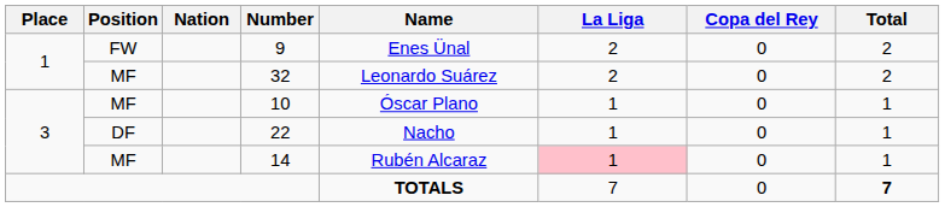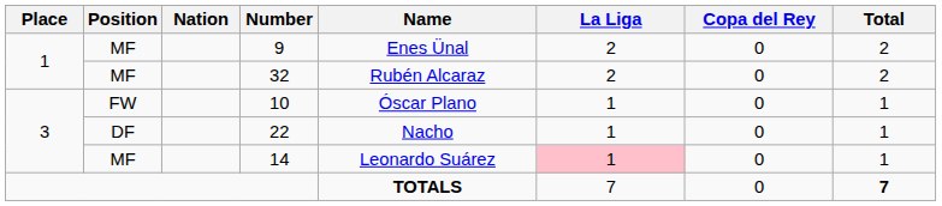 <table class="wikitable" style="font-size: 95%; text-align: center;">
 <tr>
 <th width=60>Place</th>
 <th width=60>Position</th>
 <th width=60>Nation</th>
 <th width=60>Number</th>
 <th width=180>Name</th>
 <th width=120><a href='#'>La Liga</a></th>
 <th width=120><a href='#'>Copa del Rey</a></th>
 <th width=80>Total</th>
 </tr>
 <tr>
 <td rowspan="2">1</td>
-<td>FW</td>
+<td>MF</td>
 <td></td>
 <td>9</td>
 <td><a href='#'>Enes Ünal</a></td>
 <td>2</td>
 <td>0</td>
 <td>2</td>
 </tr>
 <tr>
 <td>MF</td>
 <td></td>
 <td>32</td>
-<td><a href='#'>Leonardo Suárez</a></td>
+<td><a href='#'>Rubén Alcaraz</a></td>
 <td>2</td>
 <td>0</td>
 <td>2</td>
 </tr>
 <tr>
 <td rowspan="3">3</td>
-<td>MF</td>
+<td>FW</td>
 <td></td>
 <td>10</td>
 <td><a href='#'>Óscar Plano</a></td>
 <td>1</td>
 <td>0</td>
 <td>1</td>
 </tr>
 <tr>
 <td>DF</td>
 <td></td>
 <td>22</td>
 <td><a href='#'>Nacho</a></td>
 <td>1</td>
 <td>0</td>
 <td>1</td>
 </tr>
 <tr>
 <td>MF</td>
 <td></td>
 <td>14</td>
-<td><a href='#'>Rubén Alcaraz</a></td>
+<td><a href='#'>Leonardo Suárez</a></td>
 <td style="background: pink;">1</td>
 <td>0</td>
 <td>1</td>
 </tr>
 <tr>
 <td colspan="4"></td>
 <td><strong>TOTALS</strong></td>
 <td>7</td>
 <td>0</td>
 <td><strong>7</strong></td>
 </tr>
 </table>
